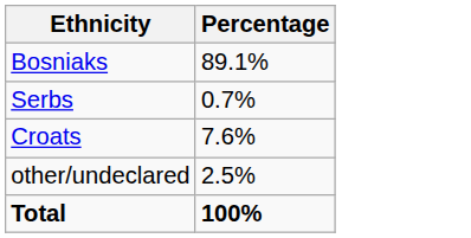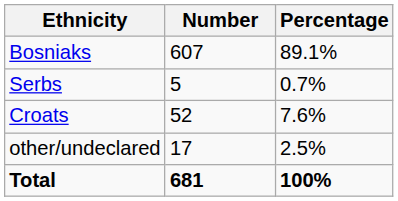 <table class="wikitable">
 <tr>
 <th width="100px">Ethnicity</th>
+<th width="80px">Number</th>
 <th width="80px">Percentage</th>
 </tr>
 <tr>
 <td><a href='#'>Bosniaks</a></td>
+<td>607</td>
 <td>89.1%</td>
 </tr>
 <tr>
 <td><a href='#'>Serbs</a></td>
+<td>5</td>
 <td>0.7%</td>
 </tr>
 <tr>
 <td><a href='#'>Croats</a></td>
+<td>52</td>
 <td>7.6%</td>
 </tr>
 <tr>
 <td>other/undeclared</td>
+<td>17</td>
 <td>2.5%</td>
 </tr>
 <tr>
 <td><strong>Total</strong></td>
+<td><strong>681</strong></td>
 <td><strong>100%</strong></td>
 </tr>
 </table>
